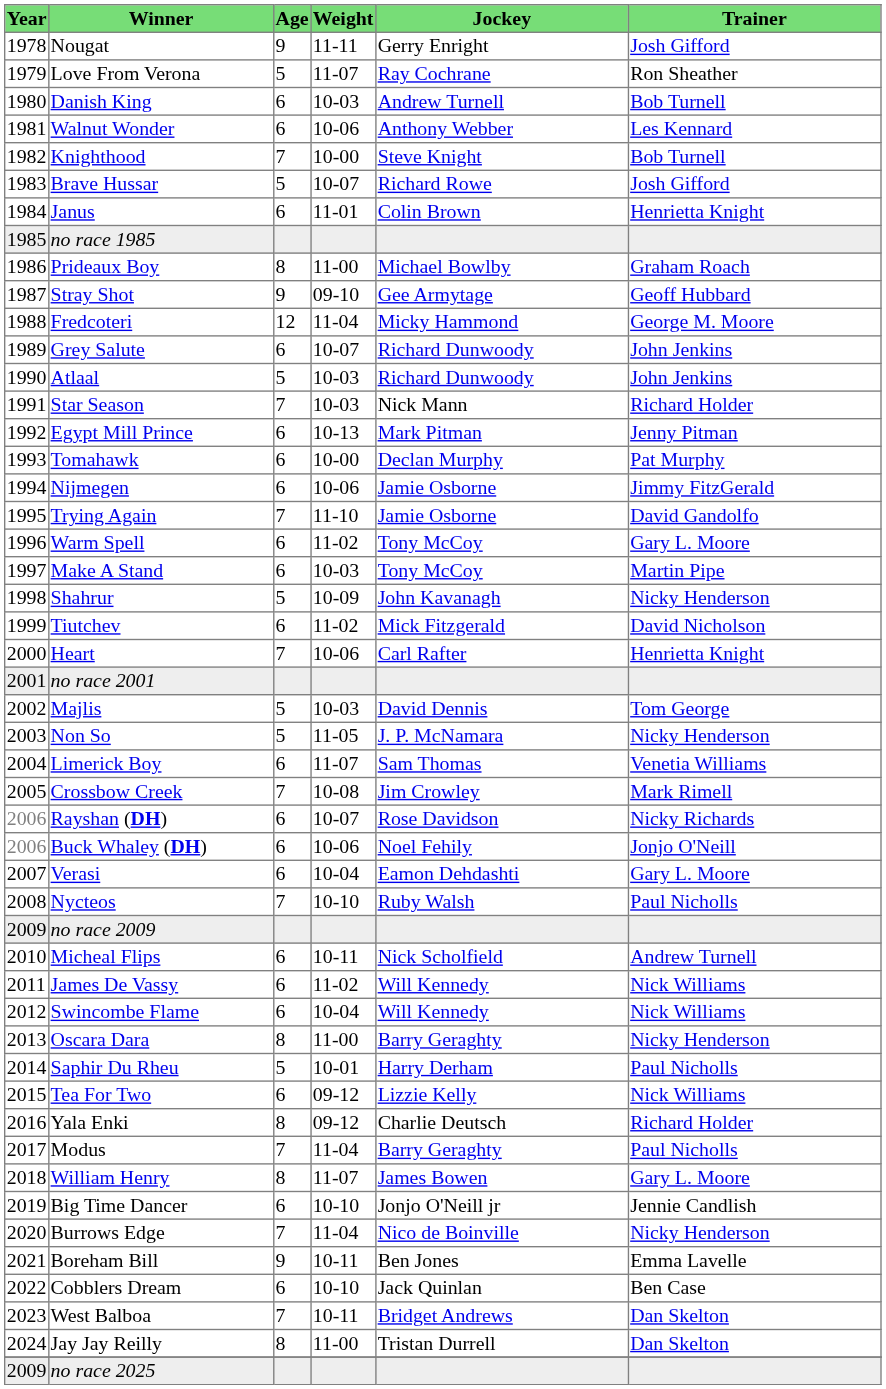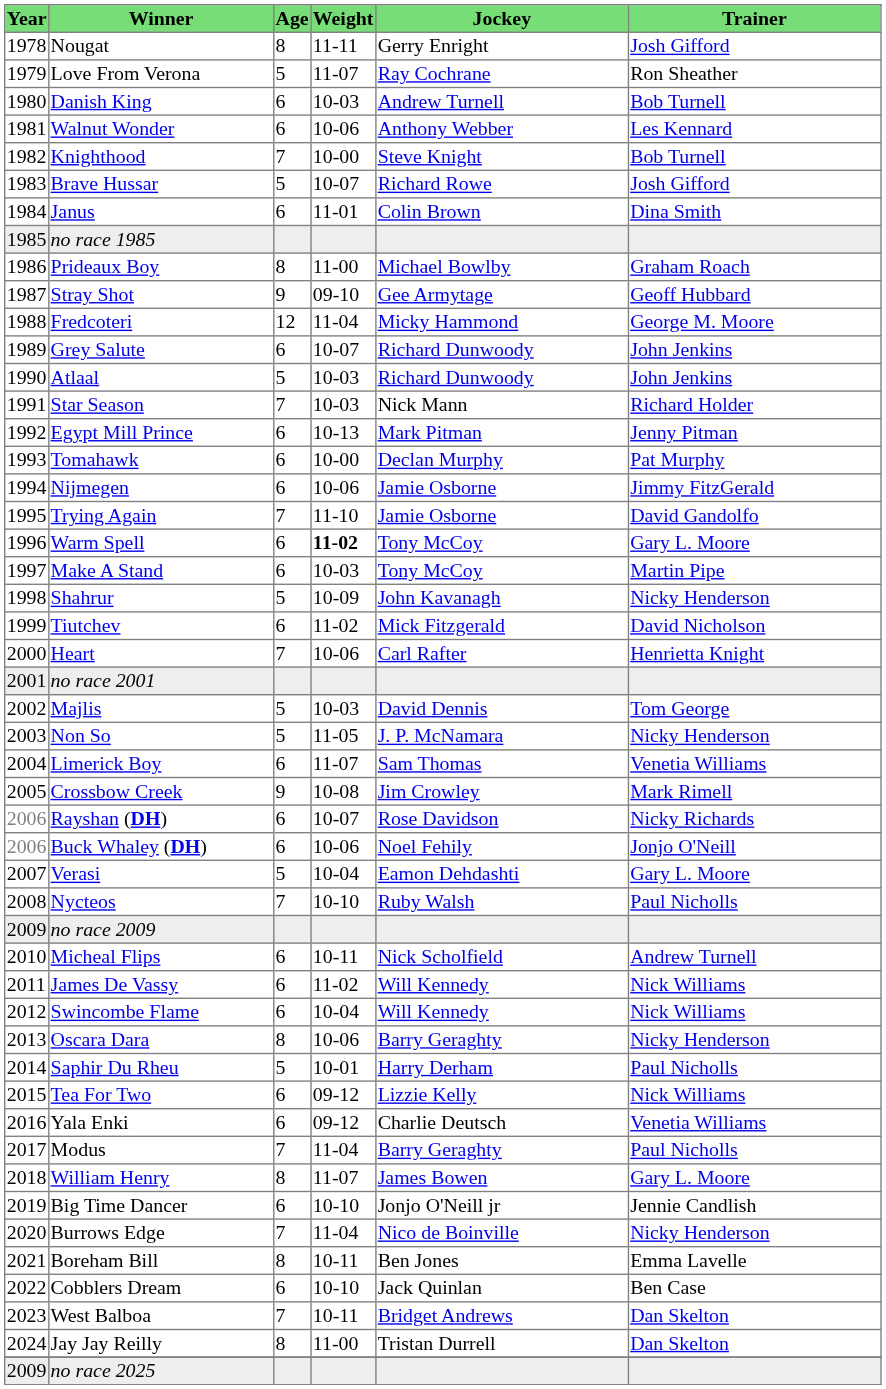 <table class = "sortable" | border="1" style="border-collapse: collapse; font-size:90%">
 <tr bgcolor="#77dd77" align="center">
 <th>Year</th>
 <th>Winner</th>
 <th>Age</th>
 <th>Weight</th>
 <th>Jockey</th>
 <th>Trainer</th>
 </tr>
 <tr>
 <td>1978</td>
 <td>Nougat</td>
-<td>9</td>
+<td>8</td>
 <td>11-11</td>
 <td>Gerry Enright</td>
 <td><a href='#'>Josh Gifford</a></td>
 </tr>
 <tr>
 <td>1979</td>
 <td>Love From Verona</td>
 <td>5</td>
 <td>11-07</td>
 <td><a href='#'>Ray Cochrane</a></td>
 <td>Ron Sheather</td>
 </tr>
 <tr>
 <td>1980</td>
 <td width=160px><a href='#'>Danish King</a></td>
 <td>6</td>
 <td>10-03</td>
 <td width=180px><a href='#'>Andrew Turnell</a></td>
 <td width=180px><a href='#'>Bob Turnell</a></td>
 </tr>
 <tr>
 <td>1981</td>
 <td><a href='#'>Walnut Wonder</a></td>
 <td>6</td>
 <td>10-06</td>
 <td><a href='#'>Anthony Webber</a></td>
 <td><a href='#'>Les Kennard</a></td>
 </tr>
 <tr>
 <td>1982</td>
 <td><a href='#'>Knighthood</a></td>
 <td>7</td>
 <td>10-00</td>
 <td><a href='#'>Steve Knight</a></td>
 <td><a href='#'>Bob Turnell</a></td>
 </tr>
 <tr>
 <td>1983</td>
 <td><a href='#'>Brave Hussar</a></td>
 <td>5</td>
 <td>10-07</td>
 <td><a href='#'>Richard Rowe</a></td>
 <td><a href='#'>Josh Gifford</a></td>
 </tr>
 <tr>
 <td>1984</td>
 <td><a href='#'>Janus</a></td>
 <td>6</td>
 <td>11-01</td>
 <td><a href='#'>Colin Brown</a></td>
-<td><a href='#'>Henrietta Knight</a></td>
+<td><a href='#'>Dina Smith</a></td>
 </tr>
 <tr bgcolor="#eeeeee">
 <td><span>1985</span></td>
 <td><em>no race 1985</em> </td>
 <td></td>
 <td></td>
 <td></td>
 <td></td>
 </tr>
 <tr>
 <td>1986</td>
 <td><a href='#'>Prideaux Boy</a></td>
 <td>8</td>
 <td>11-00</td>
 <td><a href='#'>Michael Bowlby</a></td>
 <td><a href='#'>Graham Roach</a></td>
 </tr>
 <tr>
 <td>1987</td>
 <td><a href='#'>Stray Shot</a></td>
 <td>9</td>
 <td>09-10</td>
 <td><a href='#'>Gee Armytage</a></td>
 <td><a href='#'>Geoff Hubbard</a></td>
 </tr>
 <tr>
 <td>1988</td>
 <td><a href='#'>Fredcoteri</a></td>
 <td>12</td>
 <td>11-04</td>
 <td><a href='#'>Micky Hammond</a></td>
 <td><a href='#'>George M. Moore</a></td>
 </tr>
 <tr>
 <td>1989</td>
 <td><a href='#'>Grey Salute</a></td>
 <td>6</td>
 <td>10-07</td>
 <td><a href='#'>Richard Dunwoody</a></td>
 <td><a href='#'>John Jenkins</a></td>
 </tr>
 <tr>
 <td>1990</td>
 <td><a href='#'>Atlaal</a></td>
 <td>5</td>
 <td>10-03</td>
 <td><a href='#'>Richard Dunwoody</a></td>
 <td><a href='#'>John Jenkins</a></td>
 </tr>
 <tr>
 <td>1991</td>
 <td><a href='#'>Star Season</a></td>
 <td>7</td>
 <td>10-03</td>
 <td>Nick Mann</td>
 <td><a href='#'>Richard Holder</a></td>
 </tr>
 <tr>
 <td>1992</td>
 <td><a href='#'>Egypt Mill Prince</a></td>
 <td>6</td>
 <td>10-13</td>
 <td><a href='#'>Mark Pitman</a></td>
 <td><a href='#'>Jenny Pitman</a></td>
 </tr>
 <tr>
 <td>1993</td>
 <td><a href='#'>Tomahawk</a></td>
 <td>6</td>
 <td>10-00</td>
 <td><a href='#'>Declan Murphy</a></td>
 <td><a href='#'>Pat Murphy</a></td>
 </tr>
 <tr>
 <td>1994</td>
 <td><a href='#'>Nijmegen</a></td>
 <td>6</td>
 <td>10-06</td>
 <td><a href='#'>Jamie Osborne</a></td>
 <td><a href='#'>Jimmy FitzGerald</a></td>
 </tr>
 <tr>
 <td>1995</td>
 <td><a href='#'>Trying Again</a></td>
 <td>7</td>
 <td>11-10</td>
 <td><a href='#'>Jamie Osborne</a></td>
 <td><a href='#'>David Gandolfo</a></td>
 </tr>
 <tr>
 <td>1996</td>
 <td><a href='#'>Warm Spell</a></td>
 <td>6</td>
-<td>11-02</td>
+<td><strong>11-02</strong></td>
 <td><a href='#'>Tony McCoy</a></td>
 <td><a href='#'>Gary L. Moore</a></td>
 </tr>
 <tr>
 <td>1997</td>
 <td><a href='#'>Make A Stand</a></td>
 <td>6</td>
 <td>10-03</td>
 <td><a href='#'>Tony McCoy</a></td>
 <td><a href='#'>Martin Pipe</a></td>
 </tr>
 <tr>
 <td>1998</td>
 <td><a href='#'>Shahrur</a></td>
 <td>5</td>
 <td>10-09</td>
 <td><a href='#'>John Kavanagh</a></td>
 <td><a href='#'>Nicky Henderson</a></td>
 </tr>
 <tr>
 <td>1999</td>
 <td><a href='#'>Tiutchev</a></td>
 <td>6</td>
 <td>11-02</td>
 <td><a href='#'>Mick Fitzgerald</a></td>
 <td><a href='#'>David Nicholson</a></td>
 </tr>
 <tr>
 <td>2000</td>
 <td><a href='#'>Heart</a></td>
 <td>7</td>
 <td>10-06</td>
 <td><a href='#'>Carl Rafter</a></td>
 <td><a href='#'>Henrietta Knight</a></td>
 </tr>
 <tr bgcolor="#eeeeee">
 <td><span>2001</span></td>
 <td><em>no race 2001</em> </td>
 <td></td>
 <td></td>
 <td></td>
 <td></td>
 </tr>
 <tr>
 <td>2002</td>
 <td><a href='#'>Majlis</a></td>
 <td>5</td>
 <td>10-03</td>
 <td><a href='#'>David Dennis</a></td>
 <td><a href='#'>Tom George</a></td>
 </tr>
 <tr>
 <td>2003</td>
 <td><a href='#'>Non So</a></td>
 <td>5</td>
 <td>11-05</td>
 <td><a href='#'>J. P. McNamara</a></td>
 <td><a href='#'>Nicky Henderson</a></td>
 </tr>
 <tr>
 <td>2004</td>
 <td><a href='#'>Limerick Boy</a></td>
 <td>6</td>
 <td>11-07</td>
 <td><a href='#'>Sam Thomas</a></td>
 <td><a href='#'>Venetia Williams</a></td>
 </tr>
 <tr>
 <td>2005</td>
 <td><a href='#'>Crossbow Creek</a></td>
-<td>7</td>
+<td>9</td>
 <td>10-08</td>
 <td><a href='#'>Jim Crowley</a></td>
 <td><a href='#'>Mark Rimell</a></td>
 </tr>
 <tr>
 <td style="color: gray">2006</td>
 <td><a href='#'>Rayshan</a> (<strong><a href='#'>DH</a></strong>) </td>
 <td>6</td>
 <td>10-07</td>
 <td><a href='#'>Rose Davidson</a></td>
 <td><a href='#'>Nicky Richards</a></td>
 </tr>
 <tr>
 <td style="color: gray">2006</td>
 <td><a href='#'>Buck Whaley</a> (<strong><a href='#'>DH</a></strong>) </td>
 <td>6</td>
 <td>10-06</td>
 <td><a href='#'>Noel Fehily</a></td>
 <td><a href='#'>Jonjo O'Neill</a></td>
 </tr>
 <tr>
 <td>2007</td>
 <td><a href='#'>Verasi</a></td>
-<td>6</td>
+<td>5</td>
 <td>10-04</td>
 <td><a href='#'>Eamon Dehdashti</a></td>
 <td><a href='#'>Gary L. Moore</a></td>
 </tr>
 <tr>
 <td>2008</td>
 <td><a href='#'>Nycteos</a></td>
 <td>7</td>
 <td>10-10</td>
 <td><a href='#'>Ruby Walsh</a></td>
 <td><a href='#'>Paul Nicholls</a></td>
 </tr>
 <tr bgcolor="#eeeeee">
 <td><span>2009</span></td>
 <td><em>no race 2009</em> </td>
 <td></td>
 <td></td>
 <td></td>
 <td></td>
 </tr>
 <tr>
 <td>2010</td>
 <td><a href='#'>Micheal Flips</a></td>
 <td>6</td>
 <td>10-11</td>
 <td><a href='#'>Nick Scholfield</a></td>
 <td><a href='#'>Andrew Turnell</a></td>
 </tr>
 <tr>
 <td>2011</td>
 <td><a href='#'>James De Vassy</a></td>
 <td>6</td>
 <td>11-02</td>
 <td><a href='#'>Will Kennedy</a></td>
 <td><a href='#'>Nick Williams</a></td>
 </tr>
 <tr>
 <td>2012</td>
 <td><a href='#'>Swincombe Flame</a></td>
 <td>6</td>
 <td>10-04</td>
 <td><a href='#'>Will Kennedy</a></td>
 <td><a href='#'>Nick Williams</a></td>
 </tr>
 <tr>
 <td>2013</td>
 <td><a href='#'>Oscara Dara</a></td>
 <td>8</td>
-<td>11-00</td>
+<td>10-06</td>
 <td><a href='#'>Barry Geraghty</a></td>
 <td><a href='#'>Nicky Henderson</a></td>
 </tr>
 <tr>
 <td>2014</td>
 <td><a href='#'>Saphir Du Rheu</a></td>
 <td>5</td>
 <td>10-01</td>
 <td><a href='#'>Harry Derham</a></td>
 <td><a href='#'>Paul Nicholls</a></td>
 </tr>
 <tr>
 <td>2015</td>
 <td><a href='#'>Tea For Two</a></td>
 <td>6</td>
 <td>09-12</td>
 <td><a href='#'>Lizzie Kelly</a></td>
 <td><a href='#'>Nick Williams</a></td>
 </tr>
 <tr>
 <td>2016</td>
 <td>Yala Enki</td>
-<td>8</td>
+<td>6</td>
 <td>09-12</td>
 <td>Charlie Deutsch</td>
-<td><a href='#'>Richard Holder</a></td>
+<td><a href='#'>Venetia Williams</a></td>
 </tr>
 <tr>
 <td>2017</td>
 <td>Modus</td>
 <td>7</td>
 <td>11-04</td>
 <td><a href='#'>Barry Geraghty</a></td>
 <td><a href='#'>Paul Nicholls</a></td>
 </tr>
 <tr>
 <td>2018</td>
 <td><a href='#'>William Henry</a></td>
 <td>8</td>
 <td>11-07</td>
 <td><a href='#'>James Bowen</a></td>
 <td><a href='#'>Gary L. Moore</a></td>
 </tr>
 <tr>
 <td>2019</td>
 <td>Big Time Dancer</td>
 <td>6</td>
 <td>10-10</td>
 <td>Jonjo O'Neill jr</td>
 <td>Jennie Candlish</td>
 </tr>
 <tr>
 <td>2020</td>
 <td>Burrows Edge</td>
 <td>7</td>
 <td>11-04</td>
 <td><a href='#'>Nico de Boinville</a></td>
 <td><a href='#'>Nicky Henderson</a></td>
 </tr>
 <tr>
 <td>2021</td>
 <td>Boreham Bill</td>
-<td>9</td>
+<td>8</td>
 <td>10-11</td>
 <td>Ben Jones</td>
 <td>Emma Lavelle</td>
 </tr>
 <tr>
 <td>2022</td>
 <td>Cobblers Dream</td>
 <td>6</td>
 <td>10-10</td>
 <td>Jack Quinlan</td>
 <td>Ben Case</td>
 </tr>
 <tr>
 <td>2023</td>
 <td>West Balboa</td>
 <td>7</td>
 <td>10-11</td>
 <td><a href='#'>Bridget Andrews</a></td>
 <td><a href='#'>Dan Skelton</a></td>
 </tr>
 <tr>
 <td>2024</td>
 <td>Jay Jay Reilly</td>
 <td>8</td>
 <td>11-00</td>
 <td>Tristan Durrell</td>
 <td><a href='#'>Dan Skelton</a></td>
 </tr>
 <tr>
 </tr>
 <tr bgcolor="#eeeeee">
 <td><span>2009</span></td>
 <td><em>no race 2025</em> </td>
 <td></td>
 <td></td>
 <td></td>
 <td></td>
 </tr>
 </table>
